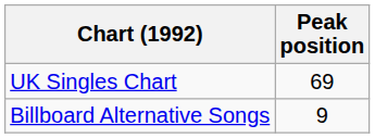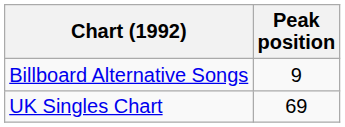 <table class="wikitable sortable">
 <tr>
 <th>Chart (1992)</th>
 <th>Peak<br>position</th>
 </tr>
 <tr>
+<td><a href='#'>Billboard Alternative Songs</a></td>
+<td align="center">9</td>
+</tr>
+<tr>
 <td><a href='#'>UK Singles Chart</a></td>
 <td align="center">69</td>
 </tr>
-<tr>
-<td><a href='#'>Billboard Alternative Songs</a></td>
-<td align="center">9</td>
-</tr>
 </table>
